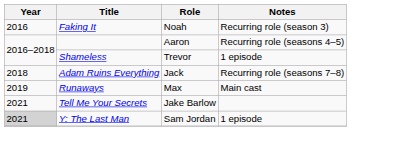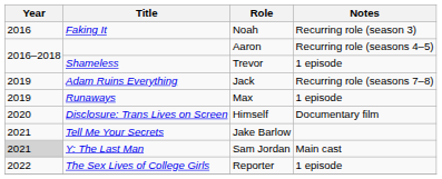 <table class="wikitable sortable">
 <tr>
 <th>Year</th>
 <th>Title</th>
 <th>Role</th>
 <th class="unsortable">Notes</th>
 </tr>
 <tr>
 <td>2016</td>
 <td><em><a href='#'>Faking It</a></em></td>
 <td>Noah</td>
 <td>Recurring role (season 3)</td>
 </tr>
 <tr>
 <td rowspan="2">2016–2018</td>
 <td><em></em></td>
 <td>Aaron</td>
 <td>Recurring role (seasons 4–5)</td>
 </tr>
 <tr>
 <td><em><a href='#'>Shameless</a></em></td>
 <td>Trevor</td>
 <td>1 episode</td>
 </tr>
 <tr>
-<td>2018</td>
+<td>2019</td>
 <td><em><a href='#'>Adam Ruins Everything</a></em></td>
 <td>Jack</td>
 <td>Recurring role (seasons 7–8)</td>
 </tr>
 <tr>
 <td>2019</td>
 <td><em><a href='#'>Runaways</a></em></td>
 <td>Max</td>
-<td>Main cast</td>
+<td>1 episode</td>
+</tr>
+<tr>
+<td>2020</td>
+<td><em><a href='#'>Disclosure: Trans Lives on Screen</a></em></td>
+<td>Himself</td>
+<td>Documentary film</td>
 </tr>
 <tr>
 <td>2021</td>
 <td><em><a href='#'>Tell Me Your Secrets</a></em></td>
 <td>Jake Barlow</td>
 <td></td>
 </tr>
 <tr>
 <td style="background: lightgrey;">2021</td>
 <td><em><a href='#'>Y: The Last Man</a></em></td>
 <td>Sam Jordan</td>
+<td>Main cast</td>
+</tr>
+<tr>
+<td>2022</td>
+<td><em><a href='#'>The Sex Lives of College Girls</a></em></td>
+<td>Reporter</td>
 <td>1 episode</td>
 </tr>
 <tr>
 </tr>
 </table>
